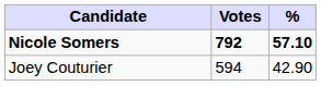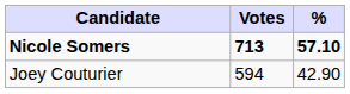 <table class="wikitable">
 <tr>
 <th style="background:#ddf; width:200px;">Candidate</th>
 <th style="background:#ddf; width:50px;">Votes</th>
 <th style="background:#ddf; width:30px;">%</th>
 </tr>
 <tr>
 <td><strong>Nicole Somers</strong></td>
-<td><strong>792</strong></td>
+<td><strong>713</strong></td>
 <td><strong>57.10</strong></td>
 </tr>
 <tr>
 <td>Joey Couturier</td>
 <td>594</td>
 <td>42.90</td>
 </tr>
 </table>
